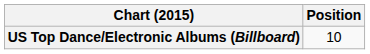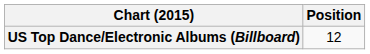 <table class="wikitable plainrowheaders" style="text-align:center">
 <tr>
 <th scope="col">Chart (2015)</th>
 <th scope="col">Position</th>
 </tr>
 <tr>
 <th scope="row">US Top Dance/Electronic Albums (<em>Billboard</em>)</th>
-<td>10</td>
+<td>12</td>
 </tr>
 </table>
